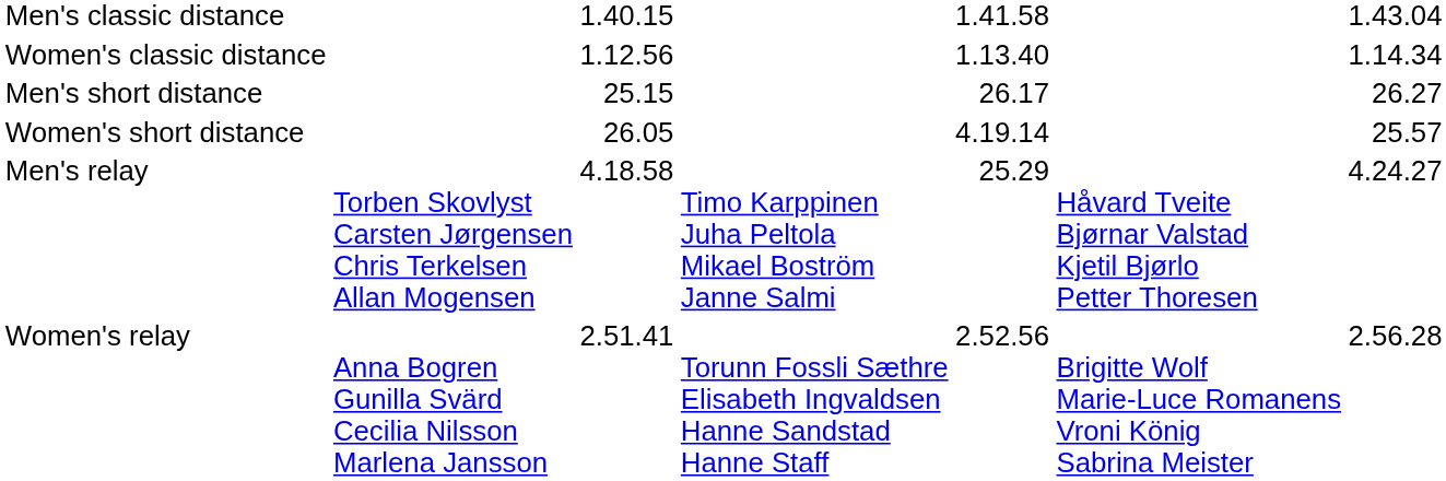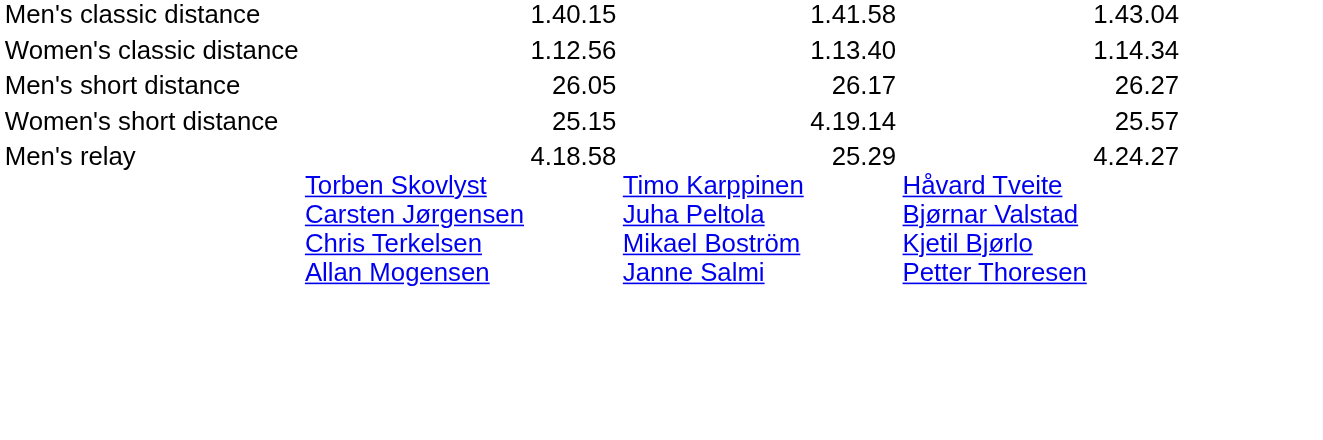 <table>
 <tr style="vertical-align:top;">
 <td>Men's classic distance </td>
 <td></td>
 <td style="text-align:right;">1.40.15</td>
 <td></td>
 <td style="text-align:right;">1.41.58</td>
 <td></td>
 <td style="text-align:right;">1.43.04</td>
 </tr>
 <tr style="vertical-align:top;">
 <td>Women's classic distance </td>
 <td></td>
 <td style="text-align:right;">1.12.56</td>
 <td></td>
 <td style="text-align:right;">1.13.40</td>
 <td></td>
 <td style="text-align:right;">1.14.34</td>
 </tr>
 <tr style="vertical-align:top;">
 <td>Men's short distance </td>
 <td></td>
-<td style="text-align:right;">25.15</td>
+<td style="text-align:right;">26.05</td>
 <td></td>
 <td style="text-align:right;">26.17</td>
 <td></td>
 <td style="text-align:right;">26.27</td>
 </tr>
 <tr style="vertical-align:top;">
 <td>Women's short distance </td>
 <td></td>
-<td style="text-align:right;">26.05</td>
+<td style="text-align:right;">25.15</td>
 <td></td>
 <td style="text-align:right;">4.19.14</td>
 <td> <br> </td>
 <td style="text-align:right;">25.57</td>
 </tr>
 <tr style="vertical-align:top;">
 <td>Men's relay</td>
 <td> <br> <a href='#'>Torben Skovlyst</a> <br> <a href='#'>Carsten Jørgensen</a> <br> <a href='#'>Chris Terkelsen</a> <br> <a href='#'>Allan Mogensen</a></td>
 <td style="text-align:right;">4.18.58</td>
 <td> <br> <a href='#'>Timo Karppinen</a><br> <a href='#'>Juha Peltola</a><br> <a href='#'>Mikael Boström</a> <br> <a href='#'>Janne Salmi</a></td>
 <td style="text-align:right;">25.29</td>
 <td> <br> <a href='#'>Håvard Tveite</a><br> <a href='#'>Bjørnar Valstad</a> <br> <a href='#'>Kjetil Bjørlo</a> <br> <a href='#'>Petter Thoresen</a></td>
 <td style="text-align:right;">4.24.27</td>
 </tr>
-<tr style="vertical-align:top;">
-<td>Women's relay</td>
-<td><br><a href='#'>Anna Bogren</a><br> <a href='#'>Gunilla Svärd</a><br> <a href='#'>Cecilia Nilsson</a><br> <a href='#'>Marlena Jansson</a></td>
-<td>2.51.41</td>
-<td><br><a href='#'>Torunn Fossli Sæthre</a><br> <a href='#'>Elisabeth Ingvaldsen</a><br> <a href='#'>Hanne Sandstad</a><br> <a href='#'>Hanne Staff</a></td>
-<td>2.52.56</td>
-<td><br> <a href='#'>Brigitte Wolf</a><br> <a href='#'>Marie-Luce Romanens</a> <br> <a href='#'>Vroni König</a> <br> <a href='#'>Sabrina Meister</a></td>
-<td>2.56.28</td>
-</tr>
 </table>
